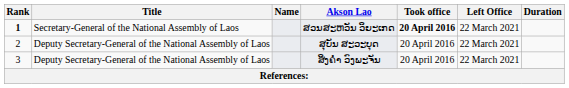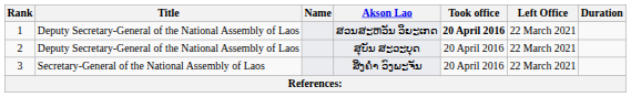 <table class="wikitable sortable" style=text-align:center>
 <tr>
 <th>Rank</th>
 <th>Title</th>
 <th>Name</th>
 <th class="unsortable"><a href='#'>Akson Lao</a></th>
 <th>Took office</th>
 <th>Left Office</th>
 <th>Duration</th>
 </tr>
 <tr>
-<td><strong>1</strong></td>
-<td align="left">Secretary-General of the National Assembly of Laos</td>
+<td>1</td>
+<td align="left">Deputy Secretary-General of the National Assembly of Laos</td>
 <td bgcolor = #EAECF0></td>
 <td bgcolor = #EAECF0>ສວນສະຫວັນ ວິຍະເກດ</td>
 <td><strong>20 April 2016</strong></td>
 <td>22 March 2021</td>
 <td></td>
 </tr>
 <tr>
 <td>2</td>
 <td align="left">Deputy Secretary-General of the National Assembly of Laos</td>
 <td bgcolor = #EAECF0></td>
 <td bgcolor = #EAECF0>ສຸບັນ ສະວະບຸດ</td>
 <td>20 April 2016</td>
 <td>22 March 2021</td>
 <td></td>
 </tr>
 <tr>
 <td>3</td>
-<td align="left">Deputy Secretary-General of the National Assembly of Laos</td>
+<td align="left">Secretary-General of the National Assembly of Laos</td>
 <td bgcolor = #EAECF0></td>
 <td bgcolor = #EAECF0>ສິງຄຳ ວົງພະຈັນ</td>
 <td>20 April 2016</td>
 <td>22 March 2021</td>
 <td></td>
 </tr>
 <tr>
 <th colspan="7" unsortable><strong>References:</strong><br></th>
 </tr>
 </table>
